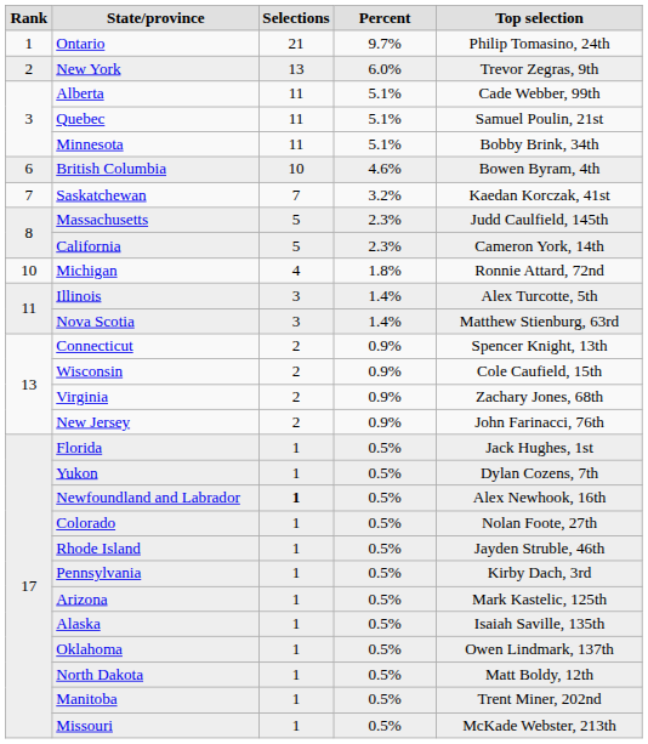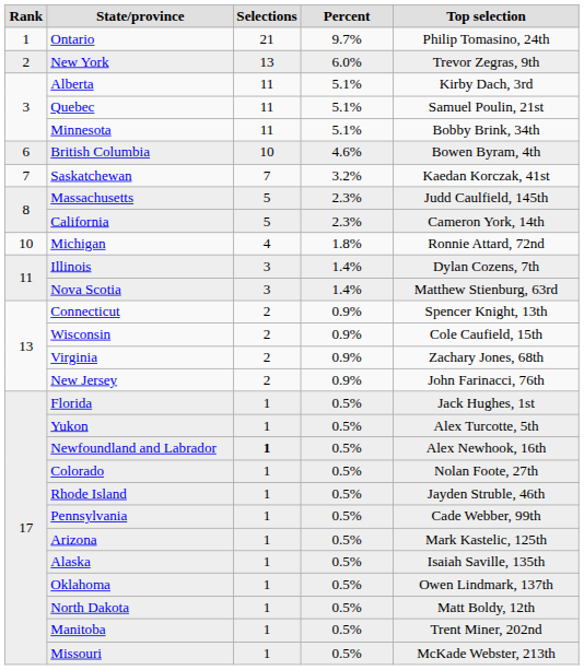 <table class="wikitable" style="text-align: center">
 <tr>
 <th style="background:#e0e0e0; width:2.5em;">Rank</th>
 <th style="background:#e0e0e0; width:12.5em;">State/province</th>
 <th style="background:#e0e0e0; width:4em;">Selections</th>
 <th style="background:#e0e0e0; width:6em;">Percent</th>
 <th style="background:#e0e0e0; width:12.5em;">Top selection</th>
 </tr>
 <tr>
 <td>1</td>
 <td style="text-align:left;"> <a href='#'>Ontario</a></td>
 <td>21</td>
 <td>9.7%</td>
 <td>Philip Tomasino, 24th<br></td>
 </tr>
 <tr bgcolor="eeeeee">
 <td>2</td>
 <td style="text-align:left;"> <a href='#'>New York</a></td>
 <td>13</td>
 <td>6.0%</td>
 <td>Trevor Zegras, 9th<br></td>
 </tr>
 <tr>
 <td rowspan="3">3</td>
 <td style="text-align:left;"> <a href='#'>Alberta</a></td>
 <td>11</td>
 <td>5.1%</td>
-<td>Cade Webber, 99th<br></td>
+<td>Kirby Dach, 3rd<br></td>
 </tr>
 <tr>
 <td style="text-align:left;"> <a href='#'>Quebec</a></td>
 <td>11</td>
 <td>5.1%</td>
 <td>Samuel Poulin, 21st<br></td>
 </tr>
 <tr>
 <td style="text-align:left;"> <a href='#'>Minnesota</a></td>
 <td>11</td>
 <td>5.1%</td>
 <td>Bobby Brink, 34th<br></td>
 </tr>
 <tr bgcolor="eeeeee">
 <td>6</td>
 <td style="text-align:left;"> <a href='#'>British Columbia</a></td>
 <td>10</td>
 <td>4.6%</td>
 <td>Bowen Byram, 4th<br></td>
 </tr>
 <tr>
 <td>7</td>
 <td style="text-align:left;"> <a href='#'>Saskatchewan</a></td>
 <td>7</td>
 <td>3.2%</td>
 <td>Kaedan Korczak, 41st<br></td>
 </tr>
 <tr bgcolor="eeeeee">
 <td rowspan="2">8</td>
 <td style="text-align:left;"> <a href='#'>Massachusetts</a></td>
 <td>5</td>
 <td>2.3%</td>
 <td>Judd Caulfield, 145th<br></td>
 </tr>
 <tr bgcolor="eeeeee">
 <td style="text-align:left;"> <a href='#'>California</a></td>
 <td>5</td>
 <td>2.3%</td>
 <td>Cameron York, 14th<br></td>
 </tr>
 <tr>
 <td>10</td>
 <td style="text-align:left;"> <a href='#'>Michigan</a></td>
 <td>4</td>
 <td>1.8%</td>
 <td>Ronnie Attard, 72nd<br></td>
 </tr>
 <tr bgcolor="eeeeee">
 <td rowspan="2">11</td>
 <td style="text-align:left;"> <a href='#'>Illinois</a></td>
 <td>3</td>
 <td>1.4%</td>
-<td>Alex Turcotte, 5th<br></td>
+<td>Dylan Cozens, 7th<br></td>
 </tr>
 <tr bgcolor="eeeeee">
 <td style="text-align:left;"> <a href='#'>Nova Scotia</a></td>
 <td>3</td>
 <td>1.4%</td>
 <td>Matthew Stienburg, 63rd<br></td>
 </tr>
 <tr>
 <td rowspan="4">13</td>
 <td style="text-align:left;"> <a href='#'>Connecticut</a></td>
 <td>2</td>
 <td>0.9%</td>
 <td>Spencer Knight, 13th<br></td>
 </tr>
 <tr>
 <td style="text-align:left;"> <a href='#'>Wisconsin</a></td>
 <td>2</td>
 <td>0.9%</td>
 <td>Cole Caufield, 15th<br></td>
 </tr>
 <tr>
 <td style="text-align:left;"> <a href='#'>Virginia</a></td>
 <td>2</td>
 <td>0.9%</td>
 <td>Zachary Jones, 68th<br></td>
 </tr>
 <tr>
 <td style="text-align:left;"> <a href='#'>New Jersey</a></td>
 <td>2</td>
 <td>0.9%</td>
 <td>John Farinacci, 76th<br></td>
 </tr>
 <tr bgcolor="eeeeee">
 <td rowspan="12">17</td>
 <td style="text-align:left;"> <a href='#'>Florida</a></td>
 <td>1</td>
 <td>0.5%</td>
 <td>Jack Hughes, 1st<br></td>
 </tr>
 <tr bgcolor="eeeeee">
 <td style="text-align:left;"> <a href='#'>Yukon</a></td>
 <td>1</td>
 <td>0.5%</td>
-<td>Dylan Cozens, 7th<br></td>
+<td>Alex Turcotte, 5th<br></td>
 </tr>
 <tr bgcolor="eeeeee">
 <td style="text-align:left;"> <a href='#'>Newfoundland and Labrador</a></td>
 <td><strong>1</strong></td>
 <td>0.5%</td>
 <td>Alex Newhook, 16th<br></td>
 </tr>
 <tr bgcolor="eeeeee">
 <td style="text-align:left;"> <a href='#'>Colorado</a></td>
 <td>1</td>
 <td>0.5%</td>
 <td>Nolan Foote, 27th<br></td>
 </tr>
 <tr bgcolor="eeeeee">
 <td style="text-align:left;"> <a href='#'>Rhode Island</a></td>
 <td>1</td>
 <td>0.5%</td>
 <td>Jayden Struble, 46th<br></td>
 </tr>
 <tr bgcolor="eeeeee">
 <td style="text-align:left;"> <a href='#'>Pennsylvania</a></td>
 <td>1</td>
 <td>0.5%</td>
-<td>Kirby Dach, 3rd<br></td>
+<td>Cade Webber, 99th<br></td>
 </tr>
 <tr bgcolor="eeeeee">
 <td style="text-align:left;"> <a href='#'>Arizona</a></td>
 <td>1</td>
 <td>0.5%</td>
 <td>Mark Kastelic, 125th<br></td>
 </tr>
 <tr bgcolor="eeeeee">
 <td style="text-align:left;"> <a href='#'>Alaska</a></td>
 <td>1</td>
 <td>0.5%</td>
 <td>Isaiah Saville, 135th<br></td>
 </tr>
 <tr bgcolor="eeeeee">
 <td style="text-align:left;"> <a href='#'>Oklahoma</a></td>
 <td>1</td>
 <td>0.5%</td>
 <td>Owen Lindmark, 137th<br></td>
 </tr>
 <tr bgcolor="eeeeee">
 <td style="text-align:left;"> <a href='#'>North Dakota</a></td>
 <td>1</td>
 <td>0.5%</td>
 <td>Matt Boldy, 12th<br></td>
 </tr>
 <tr bgcolor="eeeeee">
 <td style="text-align:left;"> <a href='#'>Manitoba</a></td>
 <td>1</td>
 <td>0.5%</td>
 <td>Trent Miner, 202nd<br></td>
 </tr>
 <tr bgcolor="eeeeee">
 <td style="text-align:left;"> <a href='#'>Missouri</a></td>
 <td>1</td>
 <td>0.5%</td>
 <td>McKade Webster, 213th<br></td>
 </tr>
 </table>
